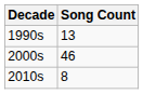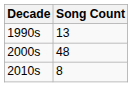 <table class="wikitable">
 <tr>
 <th>Decade</th>
 <th>Song Count</th>
 </tr>
 <tr>
 <td>1990s</td>
 <td>13</td>
 </tr>
 <tr>
 <td>2000s</td>
-<td>46</td>
+<td>48</td>
 </tr>
 <tr>
 <td>2010s</td>
 <td>8</td>
 </tr>
 </table>
